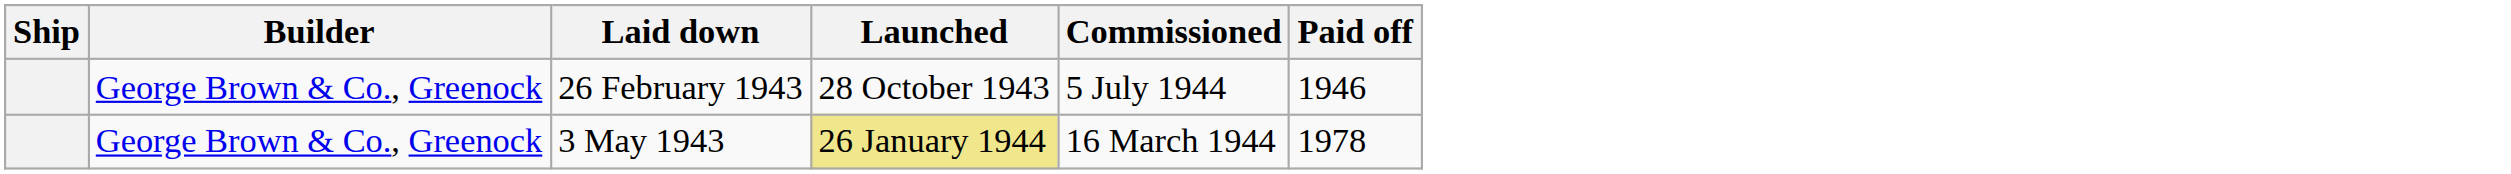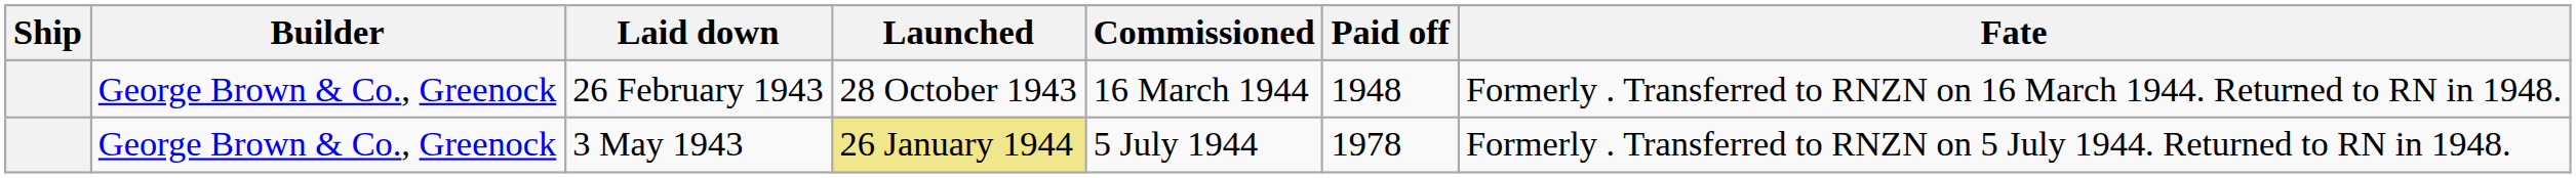 <table class="wikitable plainrowheaders">
 <tr>
 <th scope="col">Ship</th>
 <th scope="col">Builder</th>
 <th scope="col">Laid down</th>
 <th scope="col">Launched</th>
 <th scope="col">Commissioned</th>
 <th scope="col">Paid off</th>
+<th scope="col">Fate</th>
 </tr>
 <tr>
 <th scope="row"></th>
 <td><a href='#'>George Brown & Co.</a>, <a href='#'>Greenock</a></td>
 <td>26 February 1943</td>
 <td>28 October 1943</td>
-<td>5 July 1944</td>
-<td>1946</td>
+<td>16 March 1944</td>
+<td>1948</td>
+<td>Formerly . Transferred to RNZN on 16 March 1944. Returned to RN in 1948.</td>
 </tr>
 <tr>
 <th scope="row"></th>
 <td><a href='#'>George Brown & Co.</a>, <a href='#'>Greenock</a></td>
 <td>3 May 1943</td>
 <td style="background: khaki;">26 January 1944</td>
-<td>16 March 1944</td>
+<td>5 July 1944</td>
 <td>1978</td>
+<td>Formerly . Transferred to RNZN on 5 July 1944. Returned to RN in 1948.</td>
 </tr>
 </table>
